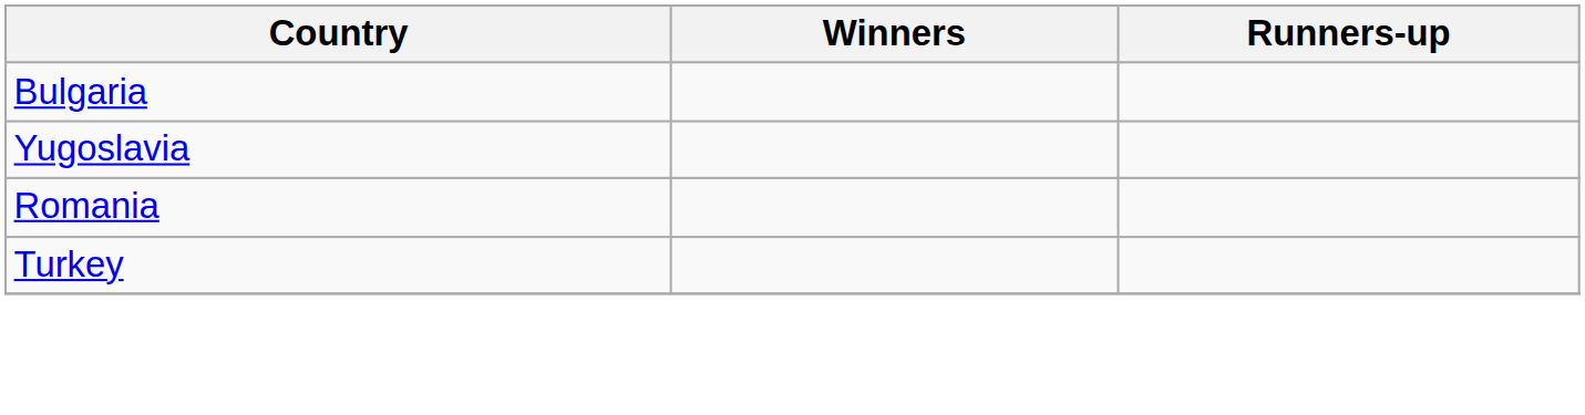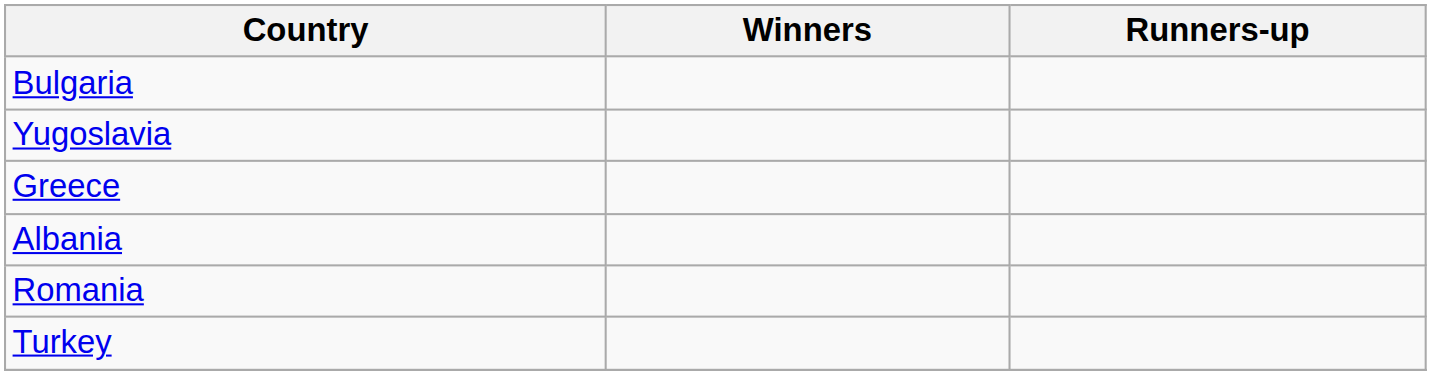 <table class="wikitable sortable" style="width:35%;">
 <tr>
 <th style="width:15%;">Country</th>
 <th style="width:10%;">Winners</th>
 <th style="width:10%;">Runners-up</th>
 </tr>
 <tr>
 <td> <a href='#'>Bulgaria</a></td>
 <td></td>
 <td></td>
 </tr>
 <tr>
 <td> <a href='#'>Yugoslavia</a></td>
 <td></td>
 <td></td>
 </tr>
 <tr>
+<td> <a href='#'>Greece</a></td>
+<td></td>
+<td></td>
+</tr>
+<tr>
+<td> <a href='#'>Albania</a></td>
+<td></td>
+<td></td>
+</tr>
+<tr>
 <td> <a href='#'>Romania</a></td>
 <td></td>
 <td></td>
 </tr>
 <tr>
 <td> <a href='#'>Turkey</a></td>
 <td></td>
 <td></td>
 </tr>
 <tr>
 </tr>
 </table>
